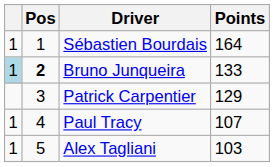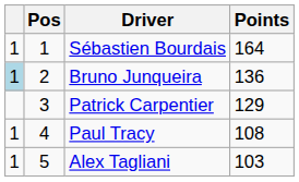 <table class="wikitable" style="font-size: 95%;">
 <tr>
 <th></th>
 <th>Pos</th>
 <th>Driver</th>
 <th>Points</th>
 </tr>
 <tr>
 <td align="left"> 1</td>
 <td align="center">1</td>
 <td> <a href='#'>Sébastien Bourdais</a></td>
 <td align="left">164</td>
 </tr>
 <tr>
 <td align="left" style="background: lightblue;"> 1</td>
-<td align="center"><strong>2</strong></td>
+<td align="center">2</td>
 <td> <a href='#'>Bruno Junqueira</a></td>
-<td align="left">133</td>
+<td align="left">136</td>
 </tr>
 <tr>
 <td align="left"></td>
 <td align="center">3</td>
 <td> <a href='#'>Patrick Carpentier</a></td>
 <td align="left">129</td>
 </tr>
 <tr>
 <td align="left"> 1</td>
 <td align="center">4</td>
 <td> <a href='#'>Paul Tracy</a></td>
-<td align="left">107</td>
+<td align="left">108</td>
 </tr>
 <tr>
 <td align="left"> 1</td>
 <td align="center">5</td>
 <td> <a href='#'>Alex Tagliani</a></td>
 <td align="left">103</td>
 </tr>
 </table>
